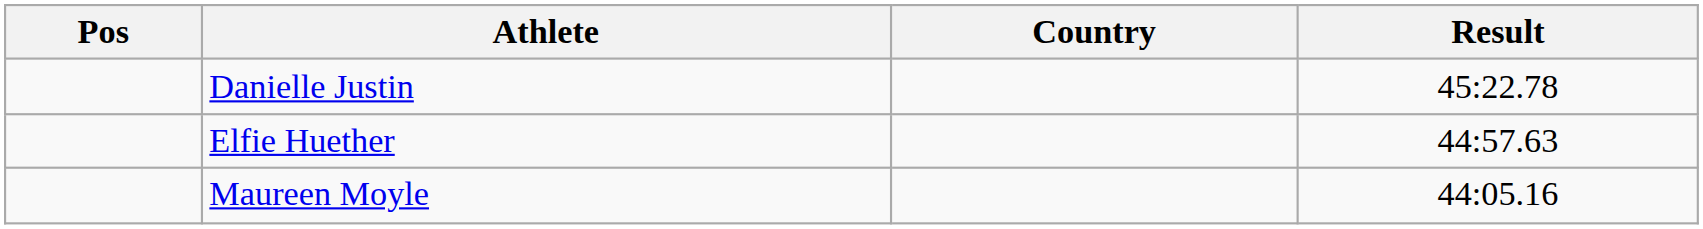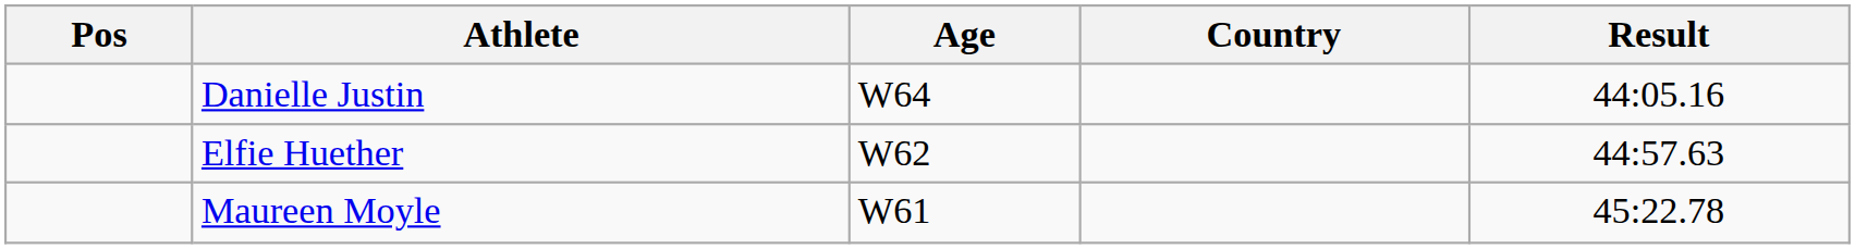 <table class="wikitable"  style="text-align:center; width:50%;">
 <tr>
 <th>Pos</th>
 <th>Athlete</th>
+<th>Age</th>
 <th>Country</th>
 <th>Result</th>
 </tr>
 <tr>
 <td align=center></td>
 <td align=left><a href='#'>Danielle Justin</a></td>
+<td align=left>W64</td>
 <td align=left></td>
-<td>45:22.78</td>
+<td>44:05.16</td>
 </tr>
 <tr>
 <td align=center></td>
 <td align=left><a href='#'>Elfie Huether</a></td>
+<td align=left>W62</td>
 <td align=left></td>
 <td>44:57.63</td>
 </tr>
 <tr>
 <td align=center></td>
 <td align=left><a href='#'>Maureen Moyle</a></td>
+<td align=left>W61</td>
 <td align=left></td>
-<td>44:05.16</td>
+<td>45:22.78</td>
 </tr>
 </table>
